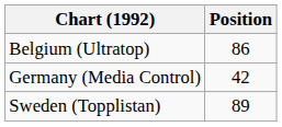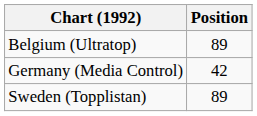 <table class="wikitable sortable">
 <tr>
 <th>Chart (1992)</th>
 <th>Position</th>
 </tr>
 <tr>
 <td>Belgium (Ultratop)</td>
-<td align="center">86</td>
+<td align="center">89</td>
 </tr>
 <tr>
 <td>Germany (Media Control)</td>
 <td align="center">42</td>
 </tr>
 <tr>
 <td>Sweden (Topplistan)</td>
 <td align="center">89</td>
 </tr>
 </table>
